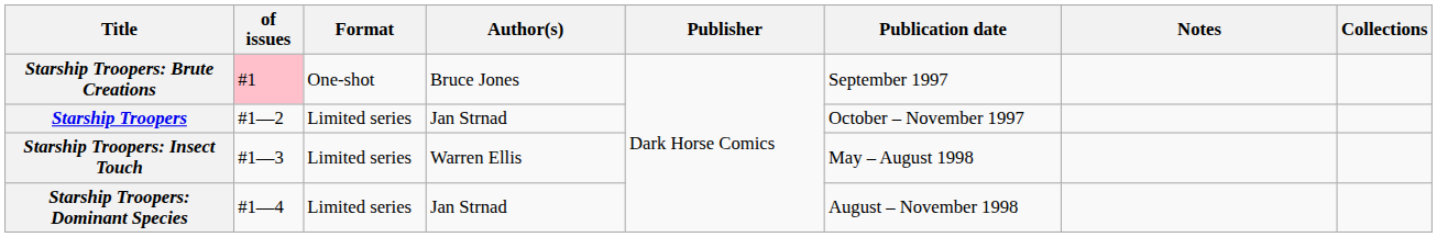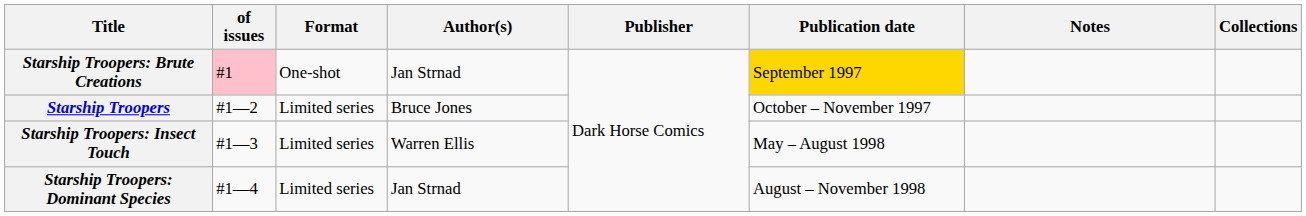 <table class="wikitable">
 <tr>
 <th>Title</th>
 <th style="width:40pt"> of issues</th>
 <th style="width:75pt">Format</th>
 <th style="width:125pt">Author(s)</th>
 <th style="width:125pt">Publisher</th>
 <th style="width:150pt">Publication date</th>
 <th style="width:175pt">Notes</th>
 <th>Collections</th>
 </tr>
 <tr>
 <th><em>Starship Troopers: Brute Creations</em></th>
 <td style="background: pink;">#1</td>
 <td>One-shot</td>
-<td>Bruce Jones</td>
+<td>Jan Strnad</td>
 <td rowspan="4">Dark Horse Comics</td>
-<td>September 1997</td>
+<td style="background: gold;">September 1997</td>
 <td></td>
 <td></td>
 </tr>
 <tr>
 <th><em><a href='#'>Starship Troopers</a></em></th>
 <td>#1—2</td>
 <td>Limited series</td>
-<td>Jan Strnad</td>
+<td>Bruce Jones</td>
 <td>October – November 1997</td>
 <td></td>
 <td></td>
 </tr>
 <tr>
 <th><em>Starship Troopers: Insect Touch</em></th>
 <td>#1—3</td>
 <td>Limited series</td>
 <td>Warren Ellis</td>
 <td>May – August 1998</td>
 <td></td>
 <td></td>
 </tr>
 <tr>
 <th><em>Starship Troopers: Dominant Species</em></th>
 <td>#1—4</td>
 <td>Limited series</td>
 <td>Jan Strnad</td>
 <td>August – November 1998</td>
 <td></td>
 <td></td>
 </tr>
 </table>
